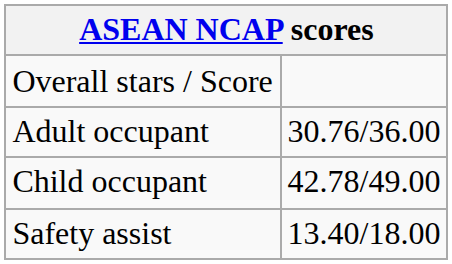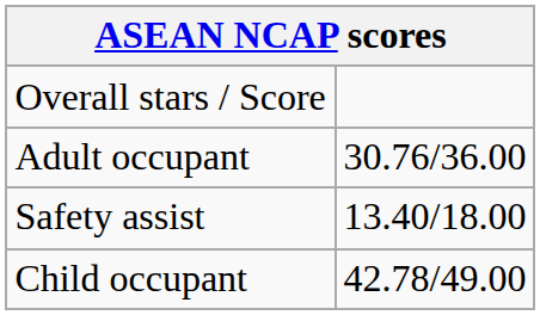 <table class="wikitable">
 <tr>
 <th colspan="2"><a href='#'>ASEAN NCAP</a> scores</th>
 </tr>
 <tr>
 <td>Overall stars / Score</td>
 <td></td>
 </tr>
 <tr>
 <td>Adult occupant</td>
 <td>30.76/36.00</td>
 </tr>
 <tr>
+<td>Safety assist</td>
+<td>13.40/18.00</td>
+</tr>
+<tr>
 <td>Child occupant</td>
 <td>42.78/49.00</td>
 </tr>
-<tr>
-<td>Safety assist</td>
-<td>13.40/18.00</td>
-</tr>
 </table>
